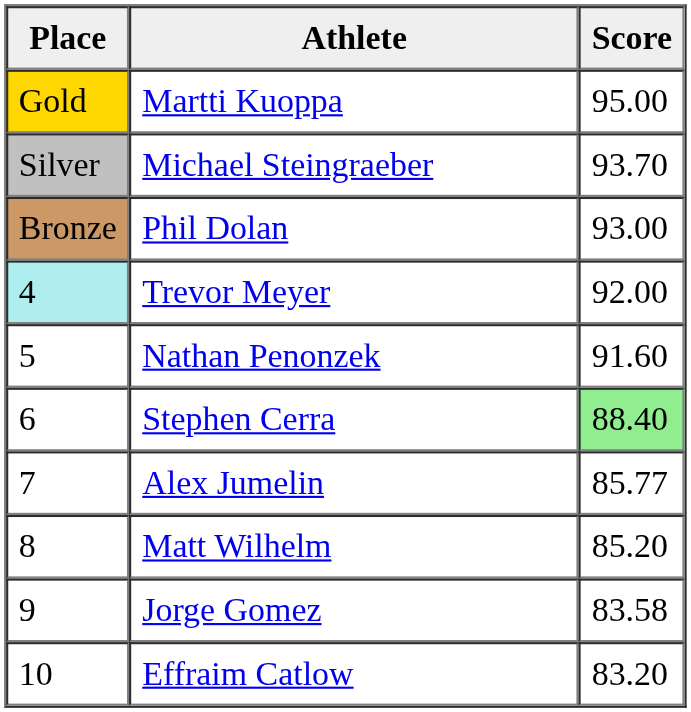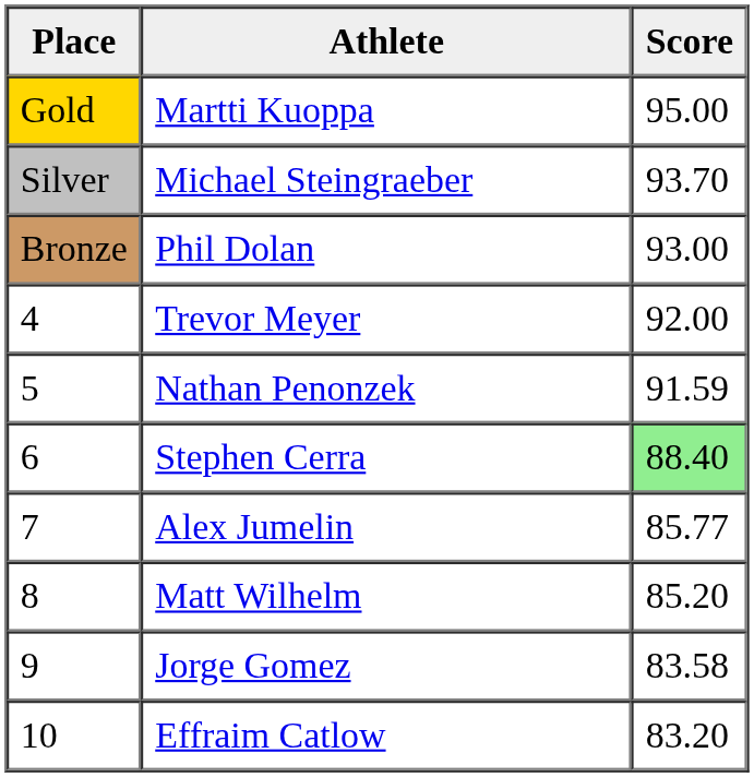 <table border=1 cellpadding=5 cellspacing=0>
 <tr>
 <th style="background:#efefef;" width="20">Place</th>
 <th style="background:#efefef;" width="200">Athlete</th>
 <th style="background:#efefef;" width="20">Score</th>
 </tr>
 <tr align=left>
 <td style="background:gold;">Gold</td>
 <td><a href='#'>Martti Kuoppa</a></td>
 <td>95.00</td>
 </tr>
 <tr align=left>
 <td style="background:silver;">Silver</td>
 <td><a href='#'>Michael Steingraeber</a></td>
 <td>93.70</td>
 </tr>
 <tr align=left>
 <td style="background:#CC9966;">Bronze</td>
 <td><a href='#'>Phil Dolan</a></td>
 <td>93.00</td>
 </tr>
 <tr align=left>
-<td style="background: paleturquoise;">4</td>
+<td>4</td>
 <td><a href='#'>Trevor Meyer</a></td>
 <td>92.00</td>
 </tr>
 <tr align=left>
 <td>5</td>
 <td><a href='#'>Nathan Penonzek</a></td>
-<td>91.60</td>
+<td>91.59</td>
 </tr>
 <tr align=left>
 <td>6</td>
 <td><a href='#'>Stephen Cerra</a></td>
 <td style="background: lightgreen;">88.40</td>
 </tr>
 <tr align=left>
 <td>7</td>
 <td><a href='#'>Alex Jumelin</a></td>
 <td>85.77</td>
 </tr>
 <tr align=left>
 <td>8</td>
 <td><a href='#'>Matt Wilhelm</a></td>
 <td>85.20</td>
 </tr>
 <tr align=left>
 <td>9</td>
 <td><a href='#'>Jorge Gomez</a></td>
 <td>83.58</td>
 </tr>
 <tr align=left>
 <td>10</td>
 <td><a href='#'>Effraim Catlow</a></td>
 <td>83.20</td>
 </tr>
 </table>
